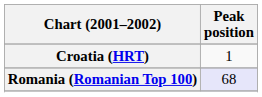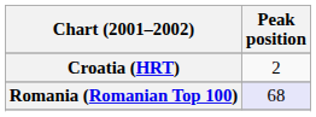 <table class="wikitable sortable plainrowheaders">
 <tr>
 <th>Chart (2001–2002)</th>
 <th>Peak<br>position</th>
 </tr>
 <tr>
 </tr>
 <tr>
 </tr>
 <tr>
 </tr>
 <tr>
 </tr>
 <tr>
 </tr>
 <tr>
 <th scope="row">Croatia (<a href='#'>HRT</a>)</th>
-<td align="center">1</td>
+<td align="center">2</td>
 </tr>
 <tr>
 </tr>
 <tr>
 </tr>
 <tr>
 </tr>
 <tr>
 </tr>
 <tr>
 </tr>
 <tr>
 </tr>
 <tr>
 </tr>
 <tr>
 </tr>
 <tr>
 <th scope="row">Romania (<a href='#'>Romanian Top 100</a>)</th>
 <td align="center" style="background: lavender;">68</td>
 </tr>
 <tr>
 </tr>
 <tr>
 </tr>
 <tr>
 </tr>
 <tr>
 </tr>
 <tr>
 </tr>
 <tr>
 </tr>
 <tr>
 </tr>
 <tr>
 </tr>
 <tr>
 </tr>
 <tr>
 </tr>
 </table>
